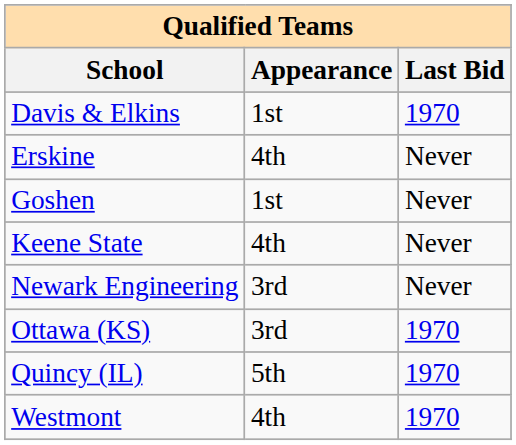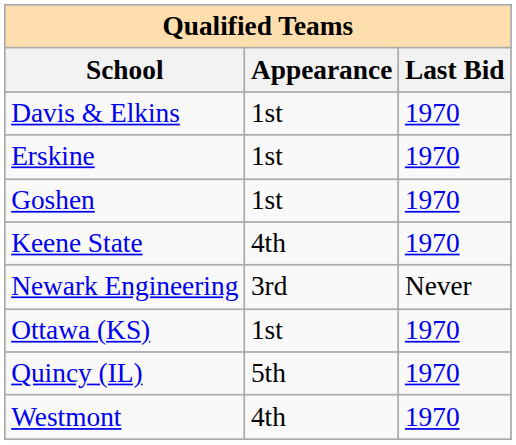 <table class="wikitable">
 <tr>
 <th colspan="5" style="background:#ffdead;">Qualified Teams</th>
 </tr>
 <tr>
 <th>School</th>
 <th>Appearance</th>
 <th>Last Bid</th>
 </tr>
 <tr>
 <td><a href='#'>Davis & Elkins</a></td>
 <td>1st</td>
 <td><a href='#'>1970</a></td>
 </tr>
 <tr>
 <td><a href='#'>Erskine</a></td>
-<td>4th</td>
-<td>Never</td>
+<td>1st</td>
+<td><a href='#'>1970</a></td>
 </tr>
 <tr>
 <td><a href='#'>Goshen</a></td>
 <td>1st</td>
-<td>Never</td>
+<td><a href='#'>1970</a></td>
 </tr>
 <tr>
 <td><a href='#'>Keene State</a></td>
 <td>4th</td>
-<td>Never</td>
+<td><a href='#'>1970</a></td>
 </tr>
 <tr>
 <td><a href='#'>Newark Engineering</a></td>
 <td>3rd</td>
 <td>Never</td>
 </tr>
 <tr>
 <td><a href='#'>Ottawa (KS)</a></td>
-<td>3rd</td>
+<td>1st</td>
 <td><a href='#'>1970</a></td>
 </tr>
 <tr>
 <td><a href='#'>Quincy (IL)</a></td>
 <td>5th</td>
 <td><a href='#'>1970</a></td>
 </tr>
 <tr>
 <td><a href='#'>Westmont</a></td>
 <td>4th</td>
 <td><a href='#'>1970</a></td>
 </tr>
 </table>
